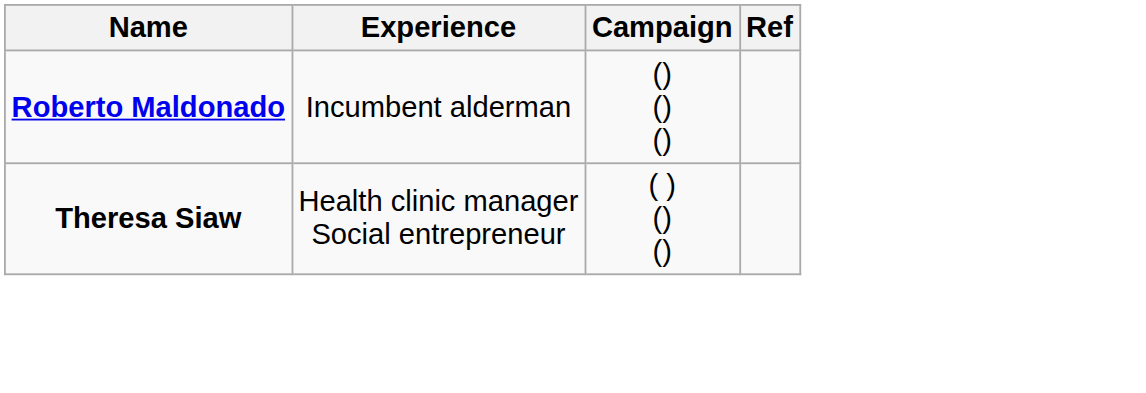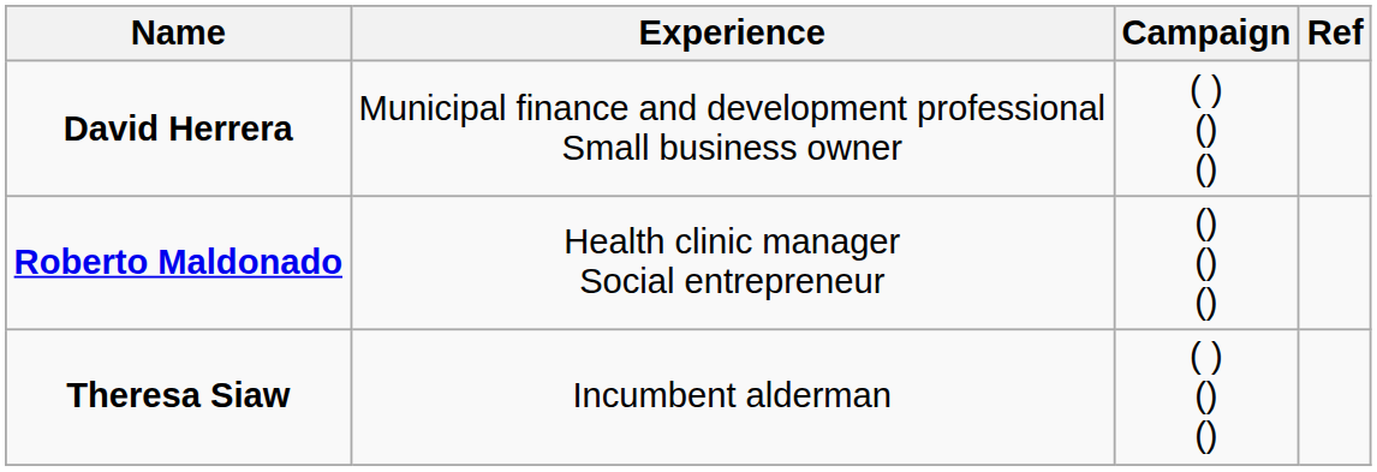 <table class="wikitable" style="text-align:center">
 <tr>
 <th>Name</th>
 <th>Experience</th>
 <th>Campaign</th>
 <th>Ref</th>
 </tr>
 <tr>
+<td><strong>David Herrera</strong></td>
+<td>Municipal finance and development professional<br>Small business owner</td>
+<td>( )<br>()<br>()</td>
+<td></td>
+</tr>
+<tr>
 <td><strong><a href='#'>Roberto Maldonado</a></strong></td>
-<td>Incumbent alderman</td>
+<td>Health clinic manager<br>Social entrepreneur</td>
 <td>()<br>()<br>()</td>
 <td></td>
 </tr>
 <tr>
 <td><strong>Theresa Siaw</strong></td>
-<td>Health clinic manager<br>Social entrepreneur</td>
+<td>Incumbent alderman</td>
 <td>( )<br>()<br>()</td>
 <td></td>
 </tr>
 </table>
